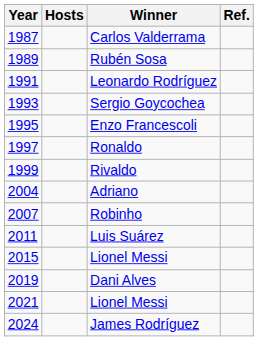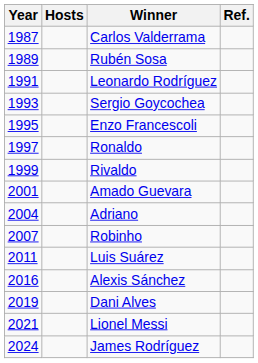 <table class=wikitable>
 <tr>
 <th>Year</th>
 <th>Hosts</th>
 <th>Winner</th>
 <th>Ref.</th>
 </tr>
 <tr>
 <td><a href='#'>1987</a></td>
 <td></td>
 <td> <a href='#'>Carlos Valderrama</a></td>
 <td></td>
 </tr>
 <tr>
 <td><a href='#'>1989</a></td>
 <td></td>
 <td> <a href='#'>Rubén Sosa</a></td>
 <td></td>
 </tr>
 <tr>
 <td><a href='#'>1991</a></td>
 <td></td>
 <td> <a href='#'>Leonardo Rodríguez</a></td>
 <td></td>
 </tr>
 <tr>
 <td><a href='#'>1993</a></td>
 <td></td>
 <td> <a href='#'>Sergio Goycochea</a></td>
 <td></td>
 </tr>
 <tr>
 <td><a href='#'>1995</a></td>
 <td></td>
 <td> <a href='#'>Enzo Francescoli</a></td>
 <td></td>
 </tr>
 <tr>
 <td><a href='#'>1997</a></td>
 <td></td>
 <td> <a href='#'>Ronaldo</a></td>
 <td></td>
 </tr>
 <tr>
 <td><a href='#'>1999</a></td>
 <td></td>
 <td> <a href='#'>Rivaldo</a></td>
 <td></td>
 </tr>
 <tr>
+<td><a href='#'>2001</a></td>
+<td></td>
+<td> <a href='#'>Amado Guevara</a></td>
+<td></td>
+</tr>
+<tr>
 <td><a href='#'>2004</a></td>
 <td></td>
 <td> <a href='#'>Adriano</a></td>
 <td></td>
 </tr>
 <tr>
 <td><a href='#'>2007</a></td>
 <td></td>
 <td> <a href='#'>Robinho</a></td>
 <td></td>
 </tr>
 <tr>
 <td><a href='#'>2011</a></td>
 <td></td>
 <td> <a href='#'>Luis Suárez</a></td>
 <td></td>
 </tr>
 <tr>
-<td><a href='#'>2015</a></td>
+<td><a href='#'>2016</a></td>
 <td></td>
-<td> <a href='#'>Lionel Messi</a></td>
+<td> <a href='#'>Alexis Sánchez</a></td>
 <td></td>
 </tr>
 <tr>
 <td><a href='#'>2019</a></td>
 <td></td>
 <td> <a href='#'>Dani Alves</a></td>
 <td></td>
 </tr>
 <tr>
 <td><a href='#'>2021</a></td>
 <td></td>
 <td> <a href='#'>Lionel Messi</a></td>
 <td></td>
 </tr>
 <tr>
 <td><a href='#'>2024</a></td>
 <td></td>
 <td> <a href='#'>James Rodríguez</a></td>
 <td></td>
 </tr>
 </table>
